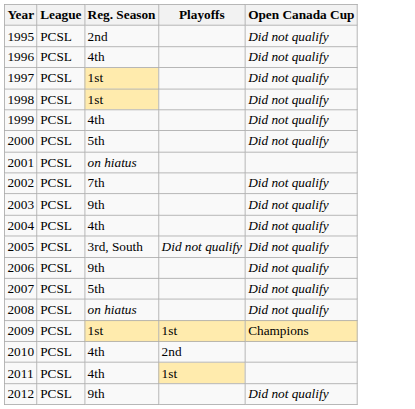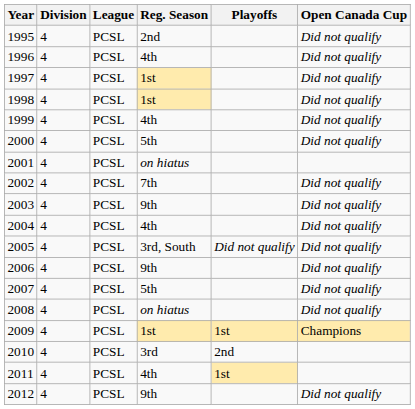 <table class="wikitable">
 <tr>
 <th>Year</th>
+<th>Division</th>
 <th>League</th>
 <th>Reg. Season</th>
 <th>Playoffs</th>
 <th>Open Canada Cup</th>
 </tr>
 <tr>
 <td>1995</td>
+<td>4</td>
 <td>PCSL</td>
 <td>2nd</td>
 <td></td>
 <td><em>Did not qualify</em></td>
 </tr>
 <tr>
 <td>1996</td>
+<td>4</td>
 <td>PCSL</td>
 <td>4th</td>
 <td></td>
 <td><em>Did not qualify</em></td>
 </tr>
 <tr>
 <td>1997</td>
+<td>4</td>
 <td>PCSL</td>
 <td bgcolor="FFEBAD">1st</td>
 <td></td>
 <td><em>Did not qualify</em></td>
 </tr>
 <tr>
 <td>1998</td>
+<td>4</td>
 <td>PCSL</td>
 <td bgcolor="FFEBAD">1st</td>
 <td></td>
 <td><em>Did not qualify</em></td>
 </tr>
 <tr>
 <td>1999</td>
+<td>4</td>
 <td>PCSL</td>
 <td>4th</td>
 <td></td>
 <td><em>Did not qualify</em></td>
 </tr>
 <tr>
 <td>2000</td>
+<td>4</td>
 <td>PCSL</td>
 <td>5th</td>
 <td></td>
 <td><em>Did not qualify</em></td>
 </tr>
 <tr>
 <td>2001</td>
+<td>4</td>
 <td>PCSL</td>
 <td><em>on hiatus</em></td>
 <td></td>
 <td></td>
 </tr>
 <tr>
 <td>2002</td>
+<td>4</td>
 <td>PCSL</td>
 <td>7th</td>
 <td></td>
 <td><em>Did not qualify</em></td>
 </tr>
 <tr>
 <td>2003</td>
+<td>4</td>
 <td>PCSL</td>
 <td>9th</td>
 <td></td>
 <td><em>Did not qualify</em></td>
 </tr>
 <tr>
 <td>2004</td>
+<td>4</td>
 <td>PCSL</td>
 <td>4th</td>
 <td></td>
 <td><em>Did not qualify</em></td>
 </tr>
 <tr>
 <td>2005</td>
+<td>4</td>
 <td>PCSL</td>
 <td>3rd, South</td>
 <td><em>Did not qualify</em></td>
 <td><em>Did not qualify</em></td>
 </tr>
 <tr>
 <td>2006</td>
+<td>4</td>
 <td>PCSL</td>
 <td>9th</td>
 <td></td>
 <td><em>Did not qualify</em></td>
 </tr>
 <tr>
 <td>2007</td>
+<td>4</td>
 <td>PCSL</td>
 <td>5th</td>
 <td></td>
 <td><em>Did not qualify</em></td>
 </tr>
 <tr>
 <td>2008</td>
+<td>4</td>
 <td>PCSL</td>
 <td><em>on hiatus</em></td>
 <td></td>
 <td><em>Did not qualify</em></td>
 </tr>
 <tr>
 <td>2009</td>
+<td>4</td>
 <td>PCSL</td>
 <td bgcolor="FFEBAD">1st</td>
 <td bgcolor="FFEBAD">1st</td>
 <td bgcolor="FFEBAD">Champions</td>
 </tr>
 <tr>
 <td>2010</td>
+<td>4</td>
 <td>PCSL</td>
-<td>4th</td>
+<td>3rd</td>
 <td>2nd</td>
 <td></td>
 </tr>
 <tr>
 <td>2011</td>
+<td>4</td>
 <td>PCSL</td>
 <td>4th</td>
 <td bgcolor="FFEBAD">1st</td>
 <td></td>
 </tr>
 <tr>
 <td>2012</td>
+<td>4</td>
 <td>PCSL</td>
 <td>9th</td>
 <td></td>
 <td><em>Did not qualify</em></td>
 </tr>
 </table>
